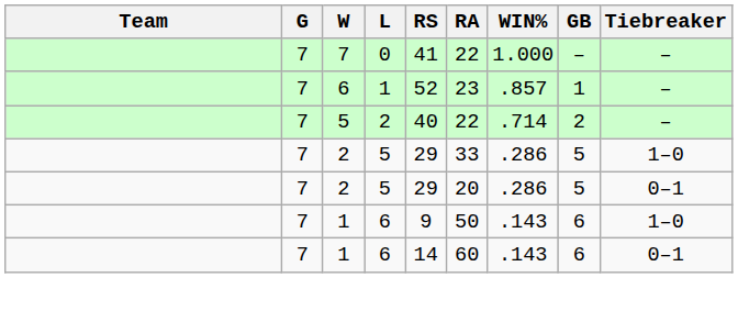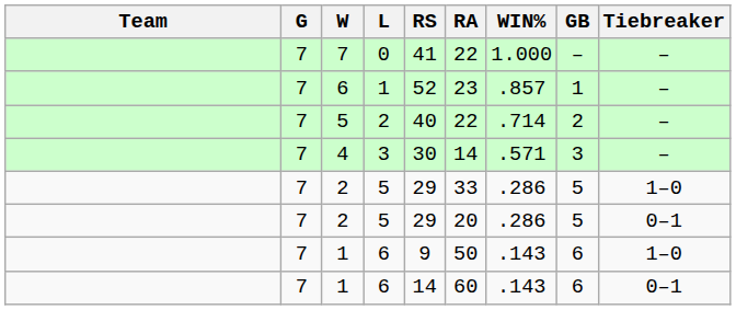 <table class=wikitable style=text-align:center>
 <tr>
 <th width=170>Team</th>
 <th width=20>G</th>
 <th width=20>W</th>
 <th width=20>L</th>
 <th width=20>RS</th>
 <th width=20>RA</th>
 <th width=20>WIN%</th>
 <th width=20>GB</th>
 <th width=40>Tiebreaker</th>
 </tr>
 <tr style="background:#cfc;">
 <td align=left></td>
 <td>7</td>
 <td>7</td>
 <td>0</td>
 <td>41</td>
 <td>22</td>
 <td>1.000</td>
 <td>–</td>
 <td>–</td>
 </tr>
 <tr style="background:#cfc;">
 <td align=left></td>
 <td>7</td>
 <td>6</td>
 <td>1</td>
 <td>52</td>
 <td>23</td>
 <td>.857</td>
 <td>1</td>
 <td>–</td>
 </tr>
 <tr style="background:#cfc;">
 <td align=left></td>
 <td>7</td>
 <td>5</td>
 <td>2</td>
 <td>40</td>
 <td>22</td>
 <td>.714</td>
 <td>2</td>
+<td>–</td>
+</tr>
+<tr style="background:#cfc;">
+<td align=left></td>
+<td>7</td>
+<td>4</td>
+<td>3</td>
+<td>30</td>
+<td>14</td>
+<td>.571</td>
+<td>3</td>
 <td>–</td>
 </tr>
 <tr>
 <td align=left></td>
 <td>7</td>
 <td>2</td>
 <td>5</td>
 <td>29</td>
 <td>33</td>
 <td>.286</td>
 <td>5</td>
 <td>1–0</td>
 </tr>
 <tr>
 <td align=left></td>
 <td>7</td>
 <td>2</td>
 <td>5</td>
 <td>29</td>
 <td>20</td>
 <td>.286</td>
 <td>5</td>
 <td>0–1</td>
 </tr>
 <tr>
 <td align=left></td>
 <td>7</td>
 <td>1</td>
 <td>6</td>
 <td>9</td>
 <td>50</td>
 <td>.143</td>
 <td>6</td>
 <td>1–0</td>
 </tr>
 <tr>
 <td align=left></td>
 <td>7</td>
 <td>1</td>
 <td>6</td>
 <td>14</td>
 <td>60</td>
 <td>.143</td>
 <td>6</td>
 <td>0–1</td>
 </tr>
 </table>
